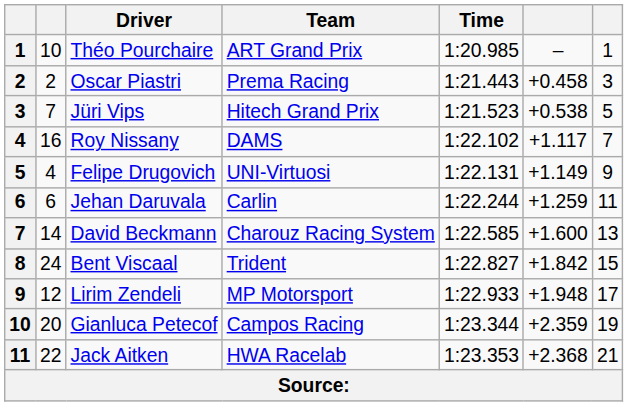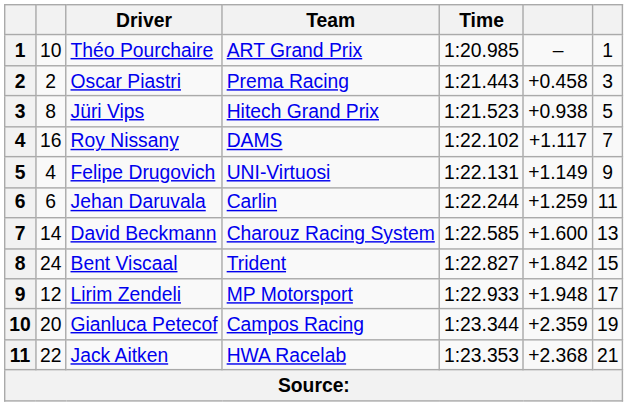 <table class="wikitable" style="font-size:85%">
 <tr>
 <th scope="col"></th>
 <th scope="col"></th>
 <th scope="col">Driver</th>
 <th scope="col">Team</th>
 <th scope="col">Time</th>
 <th scope="col"></th>
 <th scope="col"></th>
 </tr>
 <tr>
 <th scope="row">1</th>
 <td align="center">10</td>
 <td> <a href='#'>Théo Pourchaire</a></td>
 <td><a href='#'>ART Grand Prix</a></td>
 <td>1:20.985</td>
 <td align="center">–</td>
 <td align="center">1</td>
 </tr>
 <tr>
 <th scope="row">2</th>
 <td align="center">2</td>
 <td> <a href='#'>Oscar Piastri</a></td>
 <td><a href='#'>Prema Racing</a></td>
 <td>1:21.443</td>
 <td align="center">+0.458</td>
 <td align="center">3</td>
 </tr>
 <tr>
 <th scope="row">3</th>
-<td align="center">7</td>
+<td align="center">8</td>
 <td> <a href='#'>Jüri Vips</a></td>
 <td><a href='#'>Hitech Grand Prix</a></td>
 <td>1:21.523</td>
-<td align="center">+0.538</td>
+<td align="center">+0.938</td>
 <td align="center">5</td>
 </tr>
 <tr>
 <th scope="row">4</th>
 <td align="center">16</td>
 <td> <a href='#'>Roy Nissany</a></td>
 <td><a href='#'>DAMS</a></td>
 <td>1:22.102</td>
 <td align="center">+1.117</td>
 <td align="center">7</td>
 </tr>
 <tr>
 <th scope="row">5</th>
 <td align="center">4</td>
 <td> <a href='#'>Felipe Drugovich</a></td>
 <td><a href='#'>UNI-Virtuosi</a></td>
 <td>1:22.131</td>
 <td align="center">+1.149</td>
 <td align="center">9</td>
 </tr>
 <tr>
 <th scope="row">6</th>
 <td align="center">6</td>
 <td> <a href='#'>Jehan Daruvala</a></td>
 <td><a href='#'>Carlin</a></td>
 <td>1:22.244</td>
 <td align="center">+1.259</td>
 <td align="center">11</td>
 </tr>
 <tr>
 <th scope="row">7</th>
 <td align="center">14</td>
 <td> <a href='#'>David Beckmann</a></td>
 <td><a href='#'>Charouz Racing System</a></td>
 <td>1:22.585</td>
 <td align="center">+1.600</td>
 <td align="center">13</td>
 </tr>
 <tr>
 <th scope="row">8</th>
 <td align="center">24</td>
 <td> <a href='#'>Bent Viscaal</a></td>
 <td><a href='#'>Trident</a></td>
 <td>1:22.827</td>
 <td align="center">+1.842</td>
 <td align="center">15</td>
 </tr>
 <tr>
 <th scope="row">9</th>
 <td align="center">12</td>
 <td> <a href='#'>Lirim Zendeli</a></td>
 <td><a href='#'>MP Motorsport</a></td>
 <td>1:22.933</td>
 <td align="center">+1.948</td>
 <td align="center">17</td>
 </tr>
 <tr>
 <th scope="row">10</th>
 <td align="center">20</td>
 <td> <a href='#'>Gianluca Petecof</a></td>
 <td><a href='#'>Campos Racing</a></td>
 <td>1:23.344</td>
 <td align="center">+2.359</td>
 <td align="center">19</td>
 </tr>
 <tr>
 <th scope="row">11</th>
 <td align="center">22</td>
 <td> <a href='#'>Jack Aitken</a></td>
 <td><a href='#'>HWA Racelab</a></td>
 <td>1:23.353</td>
 <td align="center">+2.368</td>
 <td align="center">21</td>
 </tr>
 <tr>
 <th colspan="7">Source:</th>
 </tr>
 </table>
